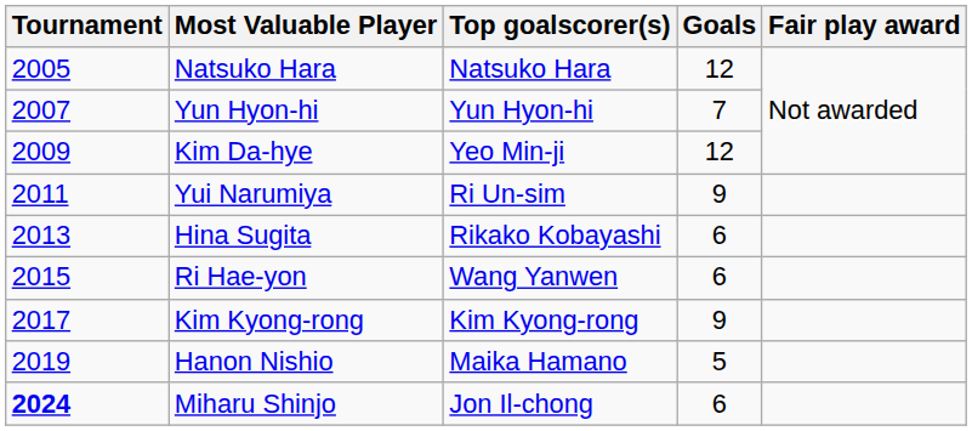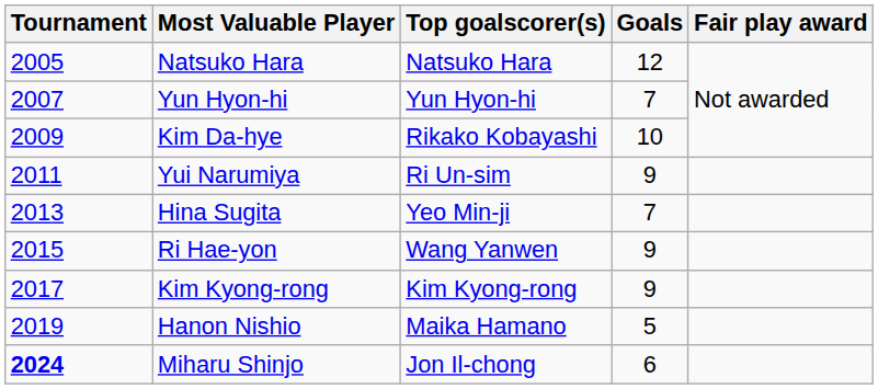 <table class="wikitable">
 <tr>
 <th>Tournament</th>
 <th>Most Valuable Player</th>
 <th>Top goalscorer(s)</th>
 <th>Goals</th>
 <th>Fair play award</th>
 </tr>
 <tr>
 <td><a href='#'>2005</a></td>
 <td> <a href='#'>Natsuko Hara</a></td>
 <td> <a href='#'>Natsuko Hara</a></td>
 <td align=center>12</td>
 <td rowspan=3>Not awarded</td>
 </tr>
 <tr>
 <td><a href='#'>2007</a></td>
 <td> <a href='#'>Yun Hyon-hi</a></td>
 <td> <a href='#'>Yun Hyon-hi</a></td>
 <td align=center>7</td>
 </tr>
 <tr>
 <td><a href='#'>2009</a></td>
 <td> <a href='#'>Kim Da-hye</a></td>
-<td> <a href='#'>Yeo Min-ji</a></td>
-<td align=center>12</td>
+<td> <a href='#'>Rikako Kobayashi</a></td>
+<td align=center>10</td>
 </tr>
 <tr>
 <td><a href='#'>2011</a></td>
 <td> <a href='#'>Yui Narumiya</a></td>
 <td> <a href='#'>Ri Un-sim</a></td>
 <td align=center>9</td>
 <td></td>
 </tr>
 <tr>
 <td><a href='#'>2013</a></td>
 <td> <a href='#'>Hina Sugita</a></td>
-<td> <a href='#'>Rikako Kobayashi</a></td>
-<td align=center>6</td>
+<td> <a href='#'>Yeo Min-ji</a></td>
+<td align=center>7</td>
 <td></td>
 </tr>
 <tr>
 <td><a href='#'>2015</a></td>
 <td> <a href='#'>Ri Hae-yon</a></td>
 <td> <a href='#'>Wang Yanwen</a></td>
-<td align=center>6</td>
+<td align=center>9</td>
 <td></td>
 </tr>
 <tr>
 <td><a href='#'>2017</a></td>
 <td> <a href='#'>Kim Kyong-rong</a></td>
 <td> <a href='#'>Kim Kyong-rong</a></td>
 <td align=center>9</td>
 <td></td>
 </tr>
 <tr>
 <td><a href='#'>2019</a></td>
 <td> <a href='#'>Hanon Nishio</a></td>
 <td> <a href='#'>Maika Hamano</a></td>
 <td align=center>5</td>
 <td></td>
 </tr>
 <tr>
 <td><strong><a href='#'>2024</a></strong></td>
 <td> <a href='#'>Miharu Shinjo</a></td>
 <td> <a href='#'>Jon Il-chong</a></td>
 <td align=center>6</td>
 <td></td>
 </tr>
 </table>
